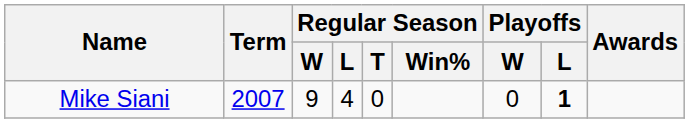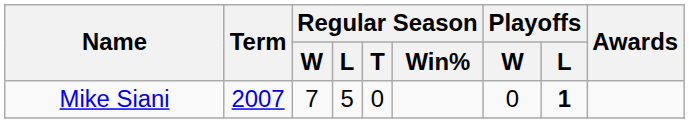 <table class="wikitable">
 <tr>
 <th rowspan="2" style="width:140px;">Name</th>
 <th rowspan="2">Term</th>
 <th colspan="4">Regular Season</th>
 <th colspan="2">Playoffs</th>
 <th rowspan="2">Awards</th>
 </tr>
 <tr>
 <th>W</th>
 <th>L</th>
 <th>T</th>
 <th>Win%</th>
 <th>W</th>
 <th>L</th>
 </tr>
 <tr>
 <td style="text-align:center;"><a href='#'>Mike Siani</a></td>
 <td style="text-align:center;"><a href='#'>2007</a></td>
-<td style="text-align:center;">9</td>
-<td style="text-align:center;">4</td>
+<td style="text-align:center;">7</td>
+<td style="text-align:center;">5</td>
 <td style="text-align:center;">0</td>
 <td style="text-align:center;"></td>
 <td style="text-align:center;">0</td>
 <td style="text-align:center;"><strong>1</strong></td>
 <td style="text-align:center;"></td>
 </tr>
 </table>
